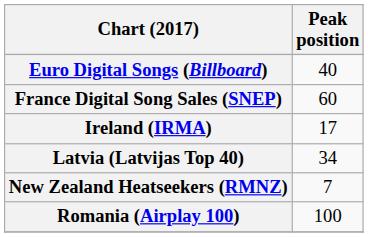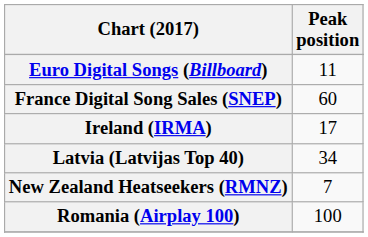 <table class="wikitable sortable plainrowheaders" style="text-align:center">
 <tr>
 <th scope="col">Chart (2017)</th>
 <th scope="col">Peak<br> position</th>
 </tr>
 <tr>
 </tr>
 <tr>
 <th scope="row"><a href='#'>Euro Digital Songs</a> (<em><a href='#'>Billboard</a></em>)</th>
-<td>40</td>
+<td>11</td>
 </tr>
 <tr>
 <th scope="row">France Digital Song Sales (<a href='#'>SNEP</a>)</th>
 <td>60</td>
 </tr>
 <tr>
 <th scope="row">Ireland (<a href='#'>IRMA</a>)</th>
 <td>17</td>
 </tr>
 <tr>
 <th scope="row">Latvia (Latvijas Top 40)</th>
 <td>34</td>
 </tr>
 <tr>
 <th scope="row">New Zealand Heatseekers (<a href='#'>RMNZ</a>)</th>
 <td>7</td>
 </tr>
 <tr>
 <th scope="row">Romania (<a href='#'>Airplay 100</a>)</th>
 <td>100</td>
 </tr>
 <tr>
 </tr>
 <tr>
 </tr>
 </table>
